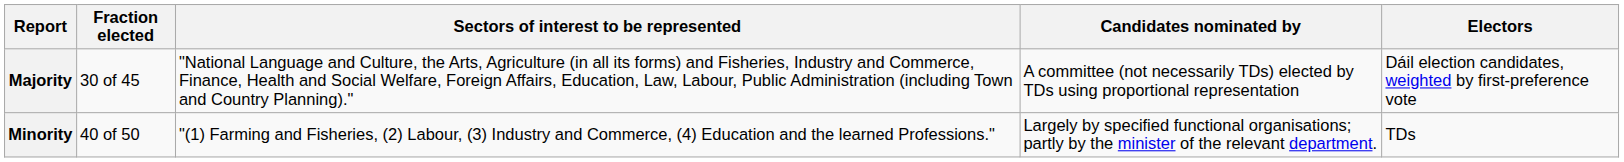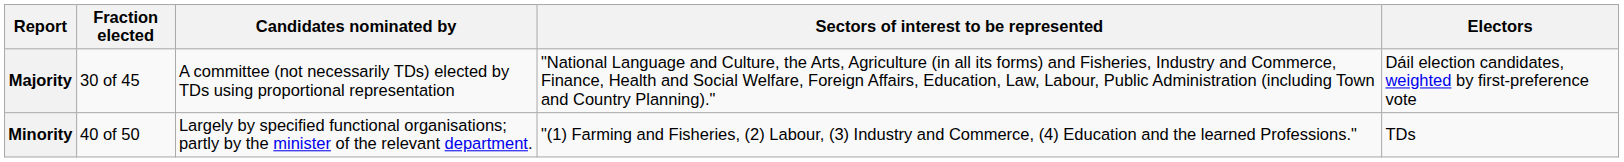 <table class="wikitable">
 <tr>
 <th>Report</th>
 <th>Fraction elected</th>
+<th>Candidates nominated by</th>
 <th>Sectors of interest to be represented</th>
-<th>Candidates nominated by</th>
 <th>Electors</th>
 </tr>
 <tr>
 <th>Majority</th>
 <td>30 of 45</td>
+<td>A committee (not necessarily TDs) elected by TDs using proportional representation</td>
 <td>"National Language and Culture, the Arts, Agriculture (in all its forms) and Fisheries, Industry and Commerce, Finance, Health and Social Welfare, Foreign Affairs, Education, Law, Labour, Public Administration (including Town and Country Planning)."</td>
-<td>A committee (not necessarily TDs) elected by TDs using proportional representation</td>
 <td>Dáil election candidates, <a href='#'>weighted</a> by first-preference vote</td>
 </tr>
 <tr>
 <th>Minority</th>
 <td>40 of 50</td>
+<td>Largely by specified functional organisations; partly by the <a href='#'>minister</a> of the relevant <a href='#'>department</a>.</td>
 <td>"(1) Farming and Fisheries, (2) Labour, (3) Industry and Commerce, (4) Education and the learned Professions."</td>
-<td>Largely by specified functional organisations; partly by the <a href='#'>minister</a> of the relevant <a href='#'>department</a>.</td>
 <td>TDs</td>
 </tr>
 </table>
